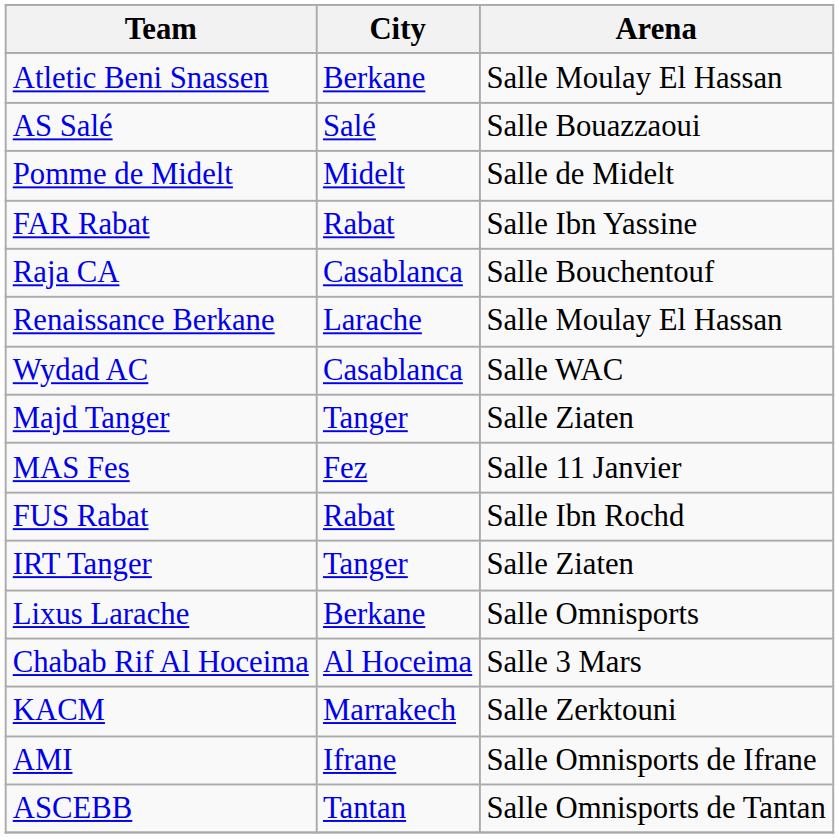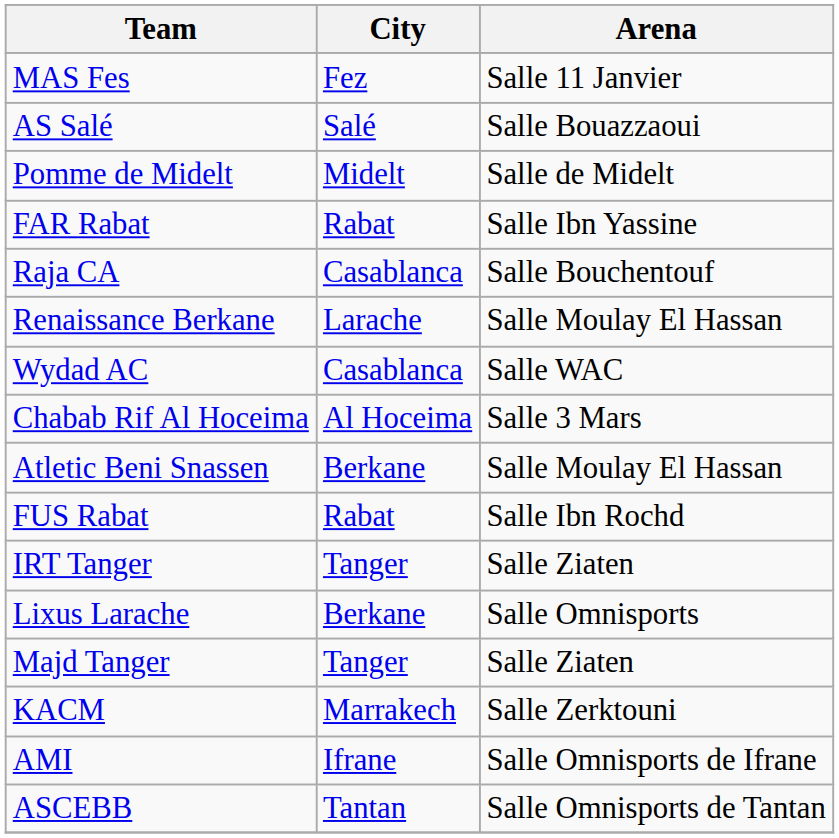 <table class="wikitable" style="margin:1em 2em 1em 1em;">
 <tr>
 <th>Team</th>
 <th>City</th>
 <th>Arena</th>
 </tr>
 <tr>
-<td><a href='#'>Atletic Beni Snassen</a></td>
-<td><a href='#'>Berkane</a></td>
-<td>Salle Moulay El Hassan</td>
+<td><a href='#'>MAS Fes</a></td>
+<td><a href='#'>Fez</a></td>
+<td>Salle 11 Janvier</td>
 </tr>
 <tr>
 <td><a href='#'>AS Salé</a></td>
 <td><a href='#'>Salé</a></td>
 <td>Salle Bouazzaoui</td>
 </tr>
 <tr>
 <td><a href='#'>Pomme de Midelt</a></td>
 <td><a href='#'>Midelt</a></td>
 <td>Salle de Midelt</td>
 </tr>
 <tr>
 <td><a href='#'>FAR Rabat</a></td>
 <td><a href='#'>Rabat</a></td>
 <td>Salle Ibn Yassine</td>
 </tr>
 <tr>
 <td><a href='#'>Raja CA</a></td>
 <td><a href='#'>Casablanca</a></td>
 <td>Salle Bouchentouf</td>
 </tr>
 <tr>
 <td><a href='#'>Renaissance Berkane</a></td>
 <td><a href='#'>Larache</a></td>
 <td>Salle Moulay El Hassan</td>
 </tr>
 <tr>
 <td><a href='#'>Wydad AC</a></td>
 <td><a href='#'>Casablanca</a></td>
 <td>Salle WAC</td>
 </tr>
 <tr>
-<td><a href='#'>Majd Tanger</a></td>
-<td><a href='#'>Tanger</a></td>
-<td>Salle Ziaten</td>
+<td><a href='#'>Chabab Rif Al Hoceima</a></td>
+<td><a href='#'>Al Hoceima</a></td>
+<td>Salle 3 Mars</td>
 </tr>
 <tr>
-<td><a href='#'>MAS Fes</a></td>
-<td><a href='#'>Fez</a></td>
-<td>Salle 11 Janvier</td>
+<td><a href='#'>Atletic Beni Snassen</a></td>
+<td><a href='#'>Berkane</a></td>
+<td>Salle Moulay El Hassan</td>
 </tr>
 <tr>
 <td><a href='#'>FUS Rabat</a></td>
 <td><a href='#'>Rabat</a></td>
 <td>Salle Ibn Rochd</td>
 </tr>
 <tr>
 <td><a href='#'>IRT Tanger</a></td>
 <td><a href='#'>Tanger</a></td>
 <td>Salle Ziaten</td>
 </tr>
 <tr>
 <td><a href='#'>Lixus Larache</a></td>
 <td><a href='#'>Berkane</a></td>
 <td>Salle Omnisports</td>
 </tr>
 <tr>
-<td><a href='#'>Chabab Rif Al Hoceima</a></td>
-<td><a href='#'>Al Hoceima</a></td>
-<td>Salle 3 Mars</td>
+<td><a href='#'>Majd Tanger</a></td>
+<td><a href='#'>Tanger</a></td>
+<td>Salle Ziaten</td>
 </tr>
 <tr>
 <td><a href='#'>KACM</a></td>
 <td><a href='#'>Marrakech</a></td>
 <td>Salle Zerktouni</td>
 </tr>
 <tr>
 <td><a href='#'>AMI</a></td>
 <td><a href='#'>Ifrane</a></td>
 <td>Salle Omnisports de Ifrane</td>
 </tr>
 <tr>
 <td><a href='#'>ASCEBB</a></td>
 <td><a href='#'>Tantan</a></td>
 <td>Salle Omnisports de Tantan</td>
 </tr>
 <tr>
 </tr>
 </table>
